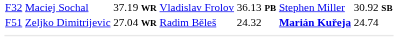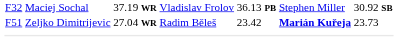 <table>
 <tr>
 <td><a href='#'>F32</a></td>
 <td><a href='#'>Maciej Sochal</a><br></td>
 <td>37.19 <small><strong>WR</strong></small></td>
 <td><a href='#'>Vladislav Frolov</a> <br></td>
 <td>36.13 <small><strong>PB</strong></small></td>
 <td><a href='#'>Stephen Miller</a><br></td>
 <td>30.92 <small><strong>SB</strong></small></td>
 </tr>
 <tr>
 <td><a href='#'>F51</a></td>
 <td><a href='#'>Zeljko Dimitrijevic</a><br></td>
 <td>27.04 <small><strong>WR</strong></small></td>
 <td><a href='#'>Radim Běleš</a> <br></td>
-<td>24.32</td>
+<td>23.42</td>
 <td><strong><a href='#'>Marián Kuřeja</a><br></strong></td>
-<td>24.74</td>
+<td>23.73</td>
 </tr>
 <tr>
 <td colspan=7></td>
 </tr>
 <tr>
 </tr>
 <tr bgcolor= e8e8e8>
 <td colspan=7></td>
 </tr>
 </table>
